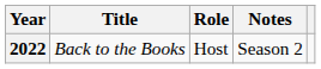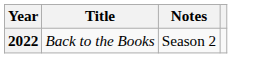 <table class="wikitable plainrowheaders sortable">
 <tr>
 <th scope="col">Year</th>
 <th scope="col">Title</th>
-<th scope="col">Role</th>
 <th scope="col">Notes</th>
 <th scope="col" class="unsortable"></th>
 </tr>
 <tr>
 <th scope="row">2022</th>
 <td><em>Back to the Books</em></td>
-<td>Host</td>
 <td>Season 2</td>
 <td></td>
 </tr>
 </table>
